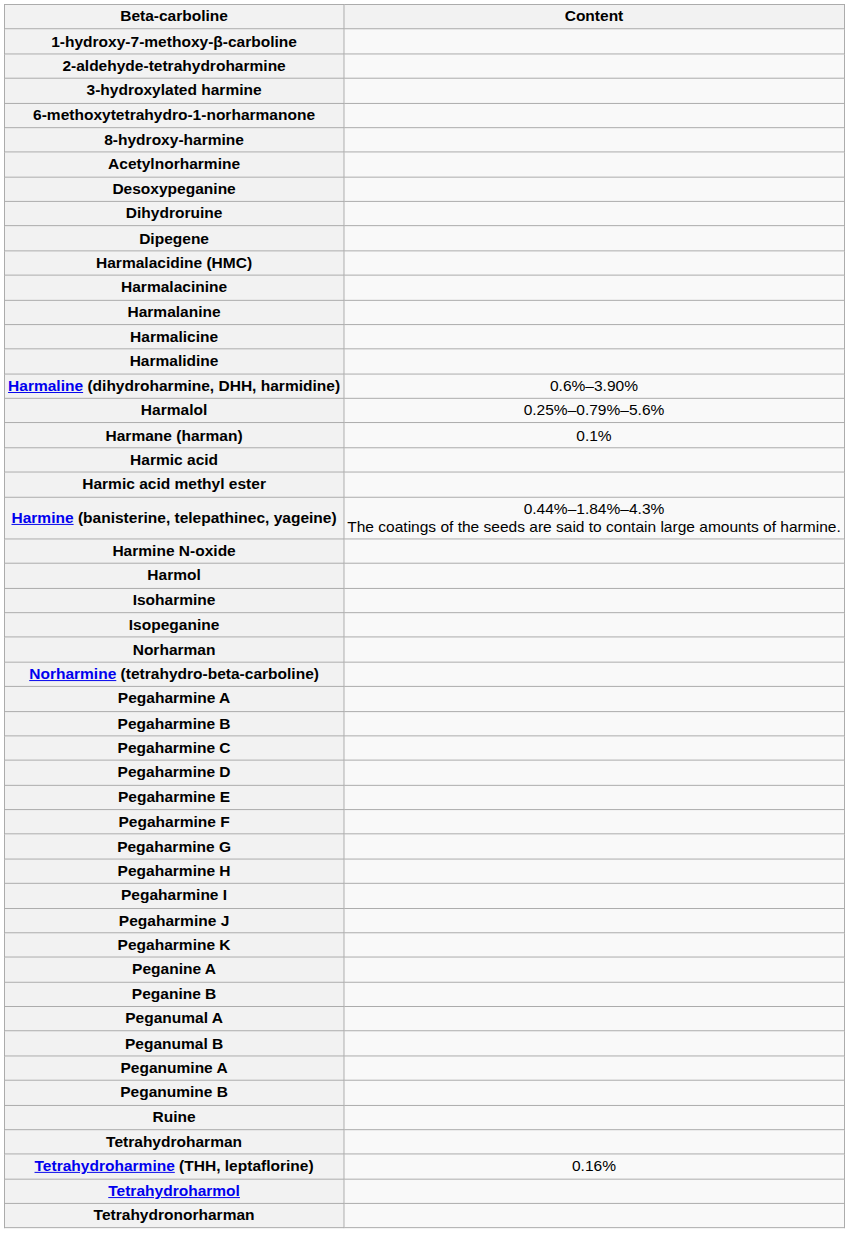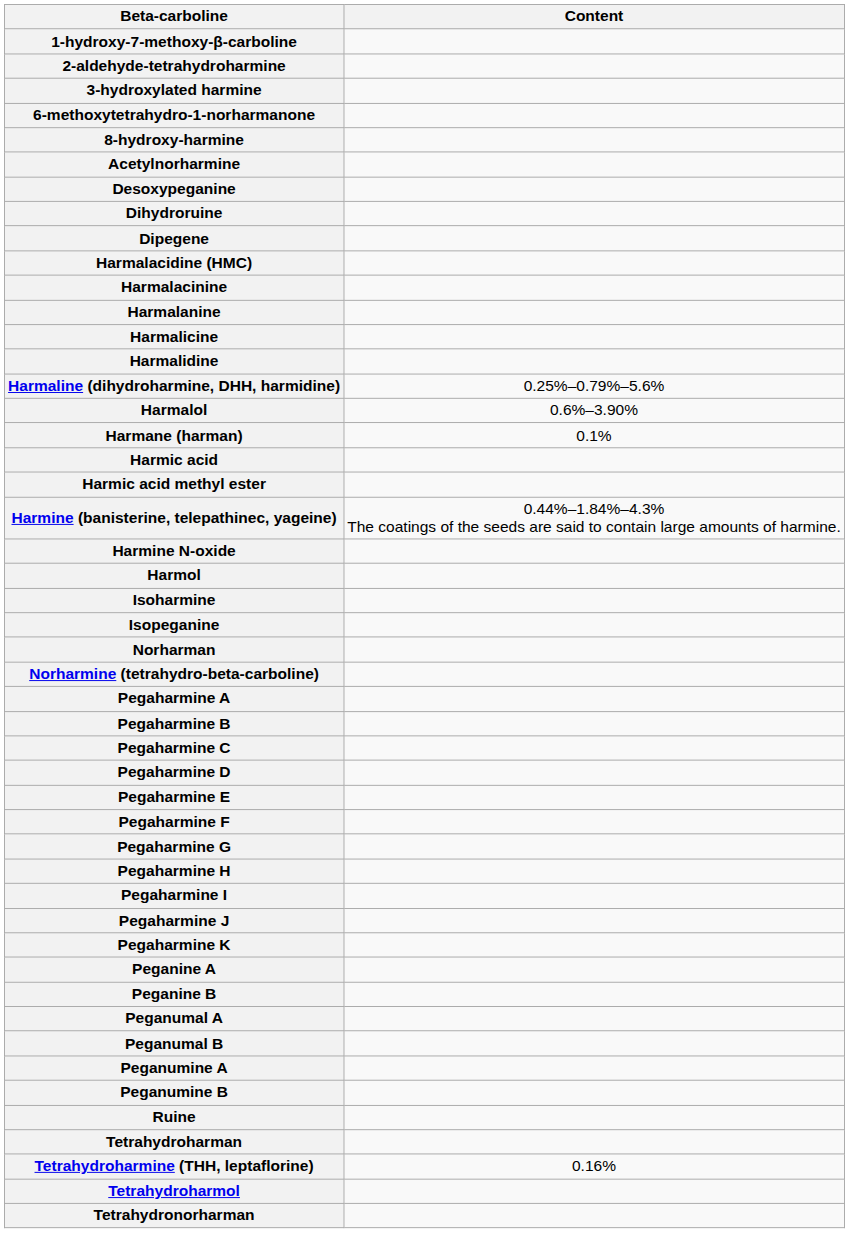 <table class="wikitable sortable" style="text-align: center">
 <tr>
 <th>Beta-carboline</th>
 <th>Content</th>
 </tr>
 <tr>
 <th>1-hydroxy-7-methoxy-β-carboline</th>
 <td></td>
 </tr>
 <tr>
 <th>2-aldehyde-tetrahydroharmine</th>
 <td></td>
 </tr>
 <tr>
 <th>3-hydroxylated harmine</th>
 <td></td>
 </tr>
 <tr>
 <th>6-methoxytetrahydro-1-norharmanone</th>
 <td></td>
 </tr>
 <tr>
 <th>8-hydroxy-harmine</th>
 <td></td>
 </tr>
 <tr>
 <th>Acetylnorharmine</th>
 <td></td>
 </tr>
 <tr>
 <th>Desoxypeganine</th>
 <td></td>
 </tr>
 <tr>
 <th>Dihydroruine</th>
 <td></td>
 </tr>
 <tr>
 <th>Dipegene</th>
 <td></td>
 </tr>
 <tr>
 <th>Harmalacidine (HMC)</th>
 <td></td>
 </tr>
 <tr>
 <th>Harmalacinine</th>
 <td></td>
 </tr>
 <tr>
 <th>Harmalanine</th>
 <td></td>
 </tr>
 <tr>
 <th>Harmalicine</th>
 <td></td>
 </tr>
 <tr>
 <th>Harmalidine</th>
 <td></td>
 </tr>
 <tr>
 <th><a href='#'>Harmaline</a> (dihydroharmine, DHH, harmidine)</th>
-<td>0.6%–3.90%</td>
+<td>0.25%–0.79%–5.6%</td>
 </tr>
 <tr>
 <th>Harmalol</th>
-<td>0.25%–0.79%–5.6%</td>
+<td>0.6%–3.90%</td>
 </tr>
 <tr>
 <th>Harmane (harman)</th>
 <td>0.1%</td>
 </tr>
 <tr>
 <th>Harmic acid</th>
 <td></td>
 </tr>
 <tr>
 <th>Harmic acid methyl ester</th>
 <td></td>
 </tr>
 <tr>
 <th><a href='#'>Harmine</a> (banisterine, telepathinec, yageine)</th>
 <td>0.44%–1.84%–4.3%<br>The coatings of the seeds are said to contain large amounts of harmine.</td>
 </tr>
 <tr>
 <th>Harmine N-oxide</th>
 <td></td>
 </tr>
 <tr>
 <th>Harmol</th>
 <td></td>
 </tr>
 <tr>
 <th>Isoharmine</th>
 <td></td>
 </tr>
 <tr>
 <th>Isopeganine</th>
 <td></td>
 </tr>
 <tr>
 <th>Norharman</th>
 <td></td>
 </tr>
 <tr>
 <th><a href='#'>Norharmine</a> (tetrahydro-beta-carboline)</th>
 <td></td>
 </tr>
 <tr>
 <th>Pegaharmine A</th>
 <td></td>
 </tr>
 <tr>
 <th>Pegaharmine B</th>
 <td></td>
 </tr>
 <tr>
 <th>Pegaharmine C</th>
 <td></td>
 </tr>
 <tr>
 <th>Pegaharmine D</th>
 <td></td>
 </tr>
 <tr>
 <th>Pegaharmine E</th>
 <td></td>
 </tr>
 <tr>
 <th>Pegaharmine F</th>
 <td></td>
 </tr>
 <tr>
 <th>Pegaharmine G</th>
 <td></td>
 </tr>
 <tr>
 <th>Pegaharmine H</th>
 <td></td>
 </tr>
 <tr>
 <th>Pegaharmine I</th>
 <td></td>
 </tr>
 <tr>
 <th>Pegaharmine J</th>
 <td></td>
 </tr>
 <tr>
 <th>Pegaharmine K</th>
 <td></td>
 </tr>
 <tr>
 <th>Peganine A</th>
 <td></td>
 </tr>
 <tr>
 <th>Peganine B</th>
 <td></td>
 </tr>
 <tr>
 <th>Peganumal A</th>
 <td></td>
 </tr>
 <tr>
 <th>Peganumal B</th>
 <td></td>
 </tr>
 <tr>
 <th>Peganumine A</th>
 <td></td>
 </tr>
 <tr>
 <th>Peganumine B</th>
 <td></td>
 </tr>
 <tr>
 <th>Ruine</th>
 <td></td>
 </tr>
 <tr>
 <th>Tetrahydroharman</th>
 <td></td>
 </tr>
 <tr>
 <th><a href='#'>Tetrahydroharmine</a> (THH, leptaflorine)</th>
 <td>0.16%</td>
 </tr>
 <tr>
 <th><a href='#'>Tetrahydroharmol</a></th>
 <td></td>
 </tr>
 <tr>
 <th>Tetrahydronorharman</th>
 <td></td>
 </tr>
 </table>
